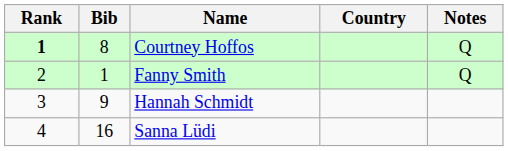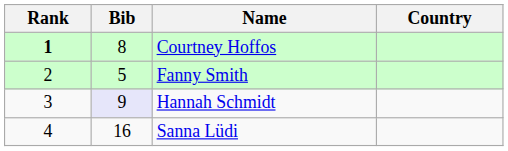 <table class="wikitable" style="text-align:center; width:450px">
 <tr>
 <th>Rank</th>
 <th>Bib</th>
 <th>Name</th>
 <th>Country</th>
-<th>Notes</th>
 </tr>
 <tr bgcolor=ccffcc>
 <td><strong>1</strong></td>
 <td>8</td>
 <td align=left><a href='#'>Courtney Hoffos</a></td>
 <td align=left></td>
-<td>Q</td>
 </tr>
 <tr bgcolor=ccffcc>
 <td>2</td>
-<td>1</td>
+<td>5</td>
 <td align=left><a href='#'>Fanny Smith</a></td>
 <td align=left></td>
-<td>Q</td>
 </tr>
 <tr>
 <td>3</td>
-<td>9</td>
+<td style="background: lavender;">9</td>
 <td align=left><a href='#'>Hannah Schmidt</a></td>
 <td align=left></td>
-<td></td>
 </tr>
 <tr>
 <td>4</td>
 <td>16</td>
 <td align=left><a href='#'>Sanna Lüdi</a></td>
 <td align=left></td>
-<td></td>
 </tr>
 </table>
